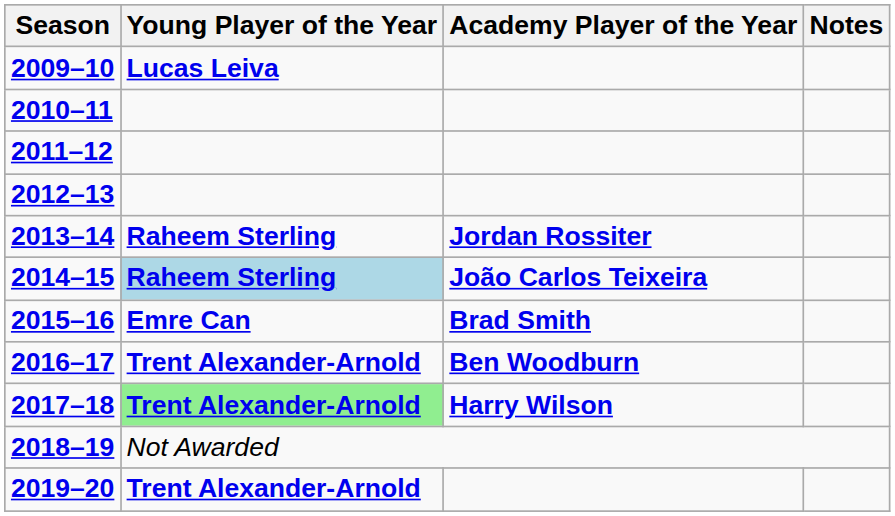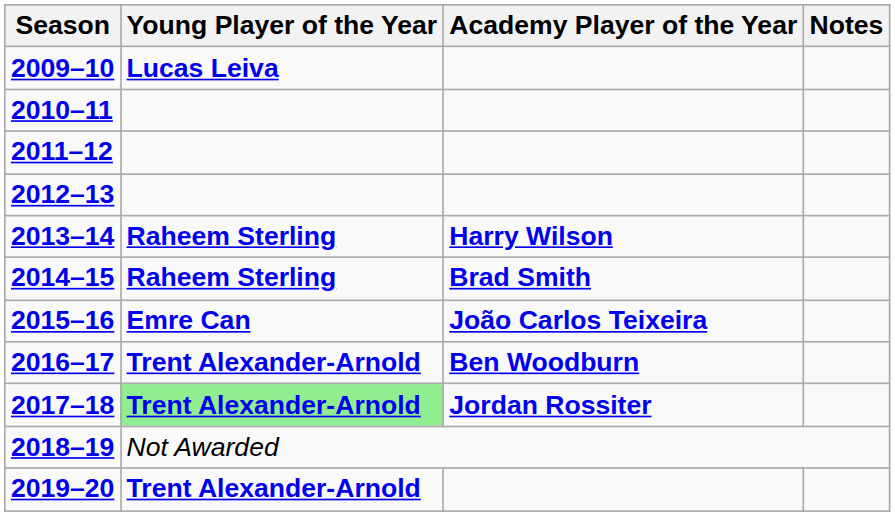 <table class="wikitable">
 <tr>
 <th>Season</th>
 <th>Young Player of the Year</th>
 <th>Academy Player of the Year</th>
 <th>Notes</th>
 </tr>
 <tr>
 <td><strong><a href='#'>2009–10</a></strong></td>
 <td><strong> <a href='#'>Lucas Leiva</a></strong></td>
 <td></td>
 <td></td>
 </tr>
 <tr>
 <td><strong><a href='#'>2010–11</a></strong></td>
 <td></td>
 <td></td>
 <td></td>
 </tr>
 <tr>
 <td><strong><a href='#'>2011–12</a></strong></td>
 <td></td>
 <td></td>
 <td></td>
 </tr>
 <tr>
 <td><strong><a href='#'>2012–13</a></strong></td>
 <td></td>
 <td></td>
 <td></td>
 </tr>
 <tr>
 <td><strong><a href='#'>2013–14</a></strong></td>
 <td><strong> <a href='#'>Raheem Sterling</a></strong></td>
-<td><strong> <a href='#'>Jordan Rossiter</a></strong></td>
+<td><strong> <a href='#'>Harry Wilson</a></strong></td>
 <td></td>
 </tr>
 <tr>
 <td><strong><a href='#'>2014–15</a></strong></td>
-<td style="background: lightblue;"><strong> <a href='#'>Raheem Sterling</a></strong></td>
-<td><strong> <a href='#'>João Carlos Teixeira</a></strong></td>
+<td><strong> <a href='#'>Raheem Sterling</a></strong></td>
+<td><strong> <a href='#'>Brad Smith</a></strong></td>
 <td></td>
 </tr>
 <tr>
 <td><strong><a href='#'>2015–16</a></strong></td>
 <td><strong> <a href='#'>Emre Can</a></strong></td>
-<td><strong> <a href='#'>Brad Smith</a></strong></td>
+<td><strong> <a href='#'>João Carlos Teixeira</a></strong></td>
 <td></td>
 </tr>
 <tr>
 <td><strong><a href='#'>2016–17</a></strong></td>
 <td><strong> <a href='#'>Trent Alexander-Arnold</a></strong></td>
 <td><strong> <a href='#'>Ben Woodburn</a></strong></td>
 <td></td>
 </tr>
 <tr>
 <td><strong><a href='#'>2017–18</a></strong></td>
 <td style="background: lightgreen;"><strong> <a href='#'>Trent Alexander-Arnold</a></strong></td>
-<td><strong> <a href='#'>Harry Wilson</a></strong></td>
+<td><strong> <a href='#'>Jordan Rossiter</a></strong></td>
 <td></td>
 </tr>
 <tr>
 <td><strong><a href='#'>2018–19</a></strong></td>
 <td colspan="3"><em>Not Awarded</em></td>
 </tr>
 <tr>
 <td><a href='#'><strong>2019–20</strong></a></td>
 <td> <strong><a href='#'>Trent Alexander-Arnold</a></strong></td>
 <td></td>
 <td></td>
 </tr>
 </table>
